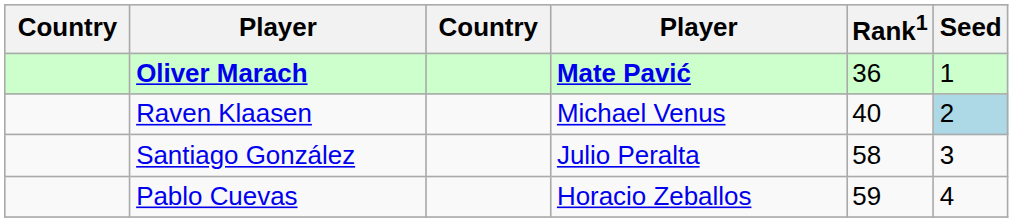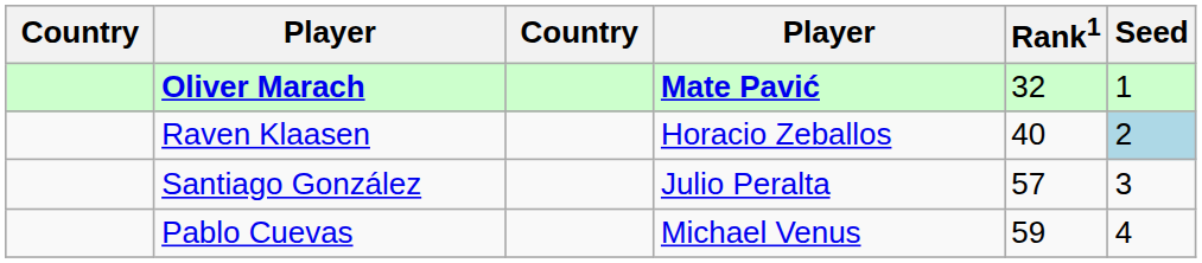 <table class="sortable wikitable">
 <tr>
 <th width="70">Country</th>
 <th width="175">Player</th>
 <th width="70">Country</th>
 <th width="175">Player</th>
 <th>Rank<sup>1</sup></th>
 <th>Seed</th>
 </tr>
 <tr style="background:#cfc;">
 <td></td>
 <td><strong><a href='#'>Oliver Marach</a></strong></td>
 <td></td>
 <td><strong><a href='#'>Mate Pavić</a></strong></td>
-<td>36</td>
+<td>32</td>
 <td>1</td>
 </tr>
 <tr>
 <td></td>
 <td><a href='#'>Raven Klaasen</a></td>
 <td></td>
-<td><a href='#'>Michael Venus</a></td>
+<td><a href='#'>Horacio Zeballos</a></td>
 <td>40</td>
 <td style="background: lightblue;">2</td>
 </tr>
 <tr>
 <td></td>
 <td><a href='#'>Santiago González</a></td>
 <td></td>
 <td><a href='#'>Julio Peralta</a></td>
-<td>58</td>
+<td>57</td>
 <td>3</td>
 </tr>
 <tr>
 <td></td>
 <td><a href='#'>Pablo Cuevas</a></td>
 <td></td>
-<td><a href='#'>Horacio Zeballos</a></td>
+<td><a href='#'>Michael Venus</a></td>
 <td>59</td>
 <td>4</td>
 </tr>
 </table>
